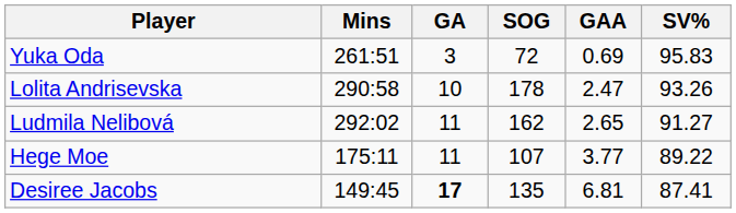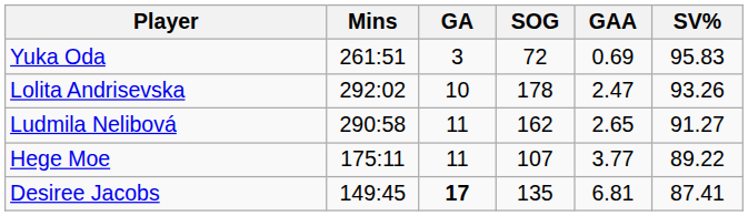 <table class="wikitable sortable" style="text-align:center;">
 <tr>
 <th width="230px">Player</th>
 <th width="60px">Mins</th>
 <th width="50px">GA</th>
 <th width="50px">SOG</th>
 <th width="50px">GAA</th>
 <th width="60px">SV%</th>
 </tr>
 <tr align=center>
 <td align=left> <a href='#'>Yuka Oda</a></td>
 <td>261:51</td>
 <td>3</td>
 <td>72</td>
 <td>0.69</td>
 <td>95.83</td>
 </tr>
 <tr align=center>
 <td align=left> <a href='#'>Lolita Andrisevska</a></td>
-<td>290:58</td>
+<td>292:02</td>
 <td>10</td>
 <td>178</td>
 <td>2.47</td>
 <td>93.26</td>
 </tr>
 <tr align=center>
 <td align=left> <a href='#'>Ludmila Nelibová</a></td>
-<td>292:02</td>
+<td>290:58</td>
 <td>11</td>
 <td>162</td>
 <td>2.65</td>
 <td>91.27</td>
 </tr>
 <tr align=center>
 <td align=left> <a href='#'>Hege Moe</a></td>
 <td>175:11</td>
 <td>11</td>
 <td>107</td>
 <td>3.77</td>
 <td>89.22</td>
 </tr>
 <tr align=center>
 <td align=left> <a href='#'>Desiree Jacobs</a></td>
 <td>149:45</td>
 <td><strong>17</strong></td>
 <td>135</td>
 <td>6.81</td>
 <td>87.41</td>
 </tr>
 </table>
